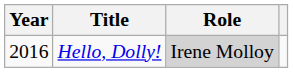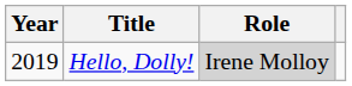 <table class="wikitable">
 <tr>
 <th>Year</th>
 <th>Title</th>
 <th>Role</th>
 <th></th>
 </tr>
 <tr>
-<td>2016</td>
+<td>2019</td>
 <td><em><a href='#'>Hello, Dolly!</a></em></td>
 <td style="background: lightgrey;">Irene Molloy</td>
 <td align="center"></td>
 </tr>
 </table>
